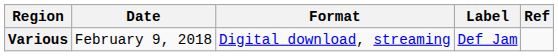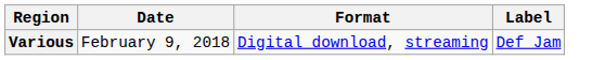 <table class="wikitable plainrowheaders">
 <tr>
 <th scope="col">Region</th>
 <th scope="col">Date</th>
 <th scope="col">Format</th>
 <th scope="col">Label</th>
-<th scope="col">Ref</th>
 </tr>
 <tr>
 <th scope="row">Various</th>
 <td rowspan="1">February 9, 2018</td>
 <td><a href='#'>Digital download</a>, <a href='#'>streaming</a></td>
 <td><a href='#'>Def Jam</a></td>
-<td style="text-align:center;"></td>
 </tr>
 </table>
